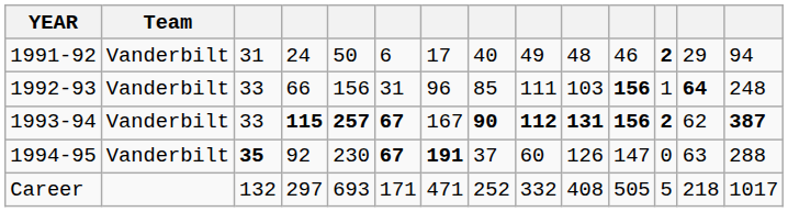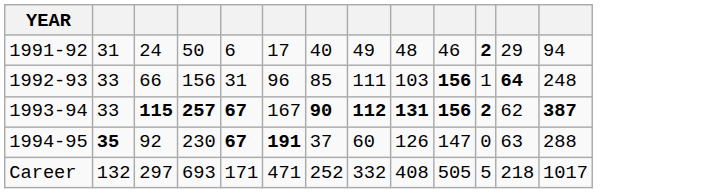 <table class="wikitable">
 <tr>
 <th>YEAR</th>
-<th>Team</th>
 <th scope="col"></th>
 <th scope="col"></th>
 <th scope="col"></th>
 <th scope="col"></th>
 <th scope="col"></th>
 <th scope="col"></th>
 <th scope="col"></th>
 <th scope="col"></th>
 <th scope="col"></th>
 <th scope="col"></th>
 <th scope="col"></th>
 <th scope="col"></th>
 </tr>
 <tr>
 <td>1991-92</td>
-<td>Vanderbilt</td>
 <td>31</td>
 <td>24</td>
 <td>50</td>
 <td>6</td>
 <td>17</td>
 <td>40</td>
 <td>49</td>
 <td>48</td>
 <td>46</td>
 <td><strong>2</strong></td>
 <td>29</td>
 <td>94</td>
 </tr>
 <tr>
 <td>1992-93</td>
-<td>Vanderbilt</td>
 <td>33</td>
 <td>66</td>
 <td>156</td>
 <td>31</td>
 <td>96</td>
 <td>85</td>
 <td>111</td>
 <td>103</td>
 <td><strong>156</strong></td>
 <td>1</td>
 <td><strong>64</strong></td>
 <td>248</td>
 </tr>
 <tr>
 <td>1993-94</td>
-<td>Vanderbilt</td>
 <td>33</td>
 <td><strong>115</strong></td>
 <td><strong>257</strong></td>
 <td><strong>67</strong></td>
 <td>167</td>
 <td><strong>90</strong></td>
 <td><strong>112</strong></td>
 <td><strong>131</strong></td>
 <td><strong>156</strong></td>
 <td><strong>2</strong></td>
 <td>62</td>
 <td><strong>387</strong></td>
 </tr>
 <tr>
 <td>1994-95</td>
-<td>Vanderbilt</td>
 <td><strong>35</strong></td>
 <td>92</td>
 <td>230</td>
 <td><strong>67</strong></td>
 <td><strong>191</strong></td>
 <td>37</td>
 <td>60</td>
 <td>126</td>
 <td>147</td>
 <td>0</td>
 <td>63</td>
 <td>288</td>
 </tr>
 <tr>
 <td>Career</td>
-<td></td>
 <td>132</td>
 <td>297</td>
 <td>693</td>
 <td>171</td>
 <td>471</td>
 <td>252</td>
 <td>332</td>
 <td>408</td>
 <td>505</td>
 <td>5</td>
 <td>218</td>
 <td>1017</td>
 </tr>
 </table>
